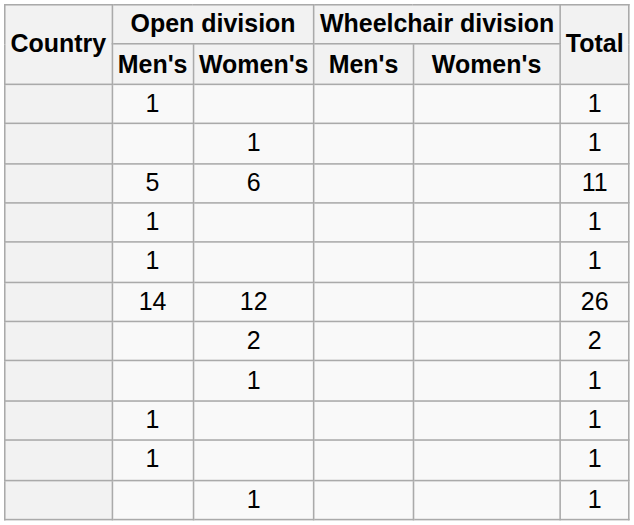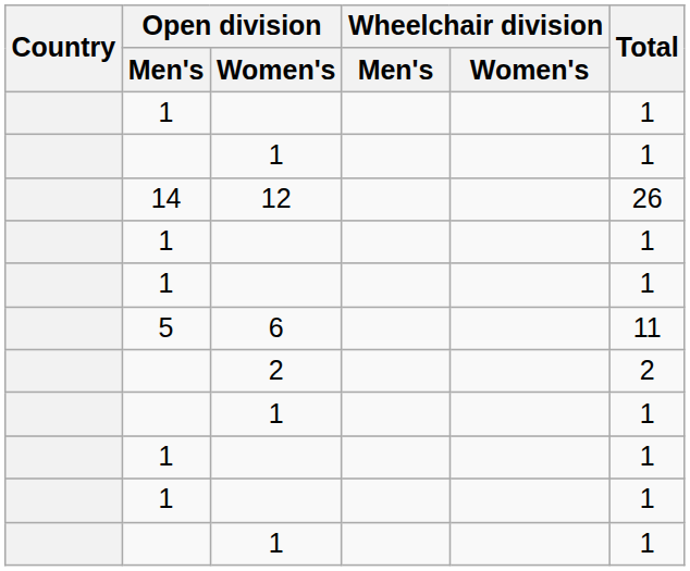 <table class="wikitable sortable plainrowheaders" style="text-align:center">
 <tr>
 <th scope="col" rowspan="2">Country</th>
 <th scope="col" class="unsortable" colspan="2">Open division</th>
 <th scope="col" class="unsortable" colspan="2">Wheelchair division</th>
 <th scope="col" rowspan="2">Total</th>
 </tr>
 <tr>
 <th scope="col">Men's</th>
 <th scope="col">Women's</th>
 <th scope="col">Men's</th>
 <th scope="col">Women's</th>
 </tr>
 <tr>
 <th scope="row"></th>
 <td>1</td>
 <td></td>
 <td></td>
 <td></td>
 <td>1</td>
 </tr>
 <tr>
 <th scope="row"></th>
 <td></td>
 <td>1</td>
 <td></td>
 <td></td>
 <td>1</td>
 </tr>
 <tr>
 <th scope="row"></th>
-<td>5</td>
-<td>6</td>
+<td>14</td>
+<td>12</td>
 <td></td>
 <td></td>
-<td>11</td>
+<td>26</td>
 </tr>
 <tr>
 <th scope="row"></th>
 <td>1</td>
 <td></td>
 <td></td>
 <td></td>
 <td>1</td>
 </tr>
 <tr>
 <th scope="row"></th>
 <td>1</td>
 <td></td>
 <td></td>
 <td></td>
 <td>1</td>
 </tr>
 <tr>
 <th scope="row"></th>
-<td>14</td>
-<td>12</td>
+<td>5</td>
+<td>6</td>
 <td></td>
 <td></td>
-<td>26</td>
+<td>11</td>
 </tr>
 <tr>
 <th scope="row"></th>
 <td></td>
 <td>2</td>
 <td></td>
 <td></td>
 <td>2</td>
 </tr>
 <tr>
 <th scope="row"></th>
 <td></td>
 <td>1</td>
 <td></td>
 <td></td>
 <td>1</td>
 </tr>
 <tr>
 <th scope="row"></th>
 <td>1</td>
 <td></td>
 <td></td>
 <td></td>
 <td>1</td>
 </tr>
 <tr>
 <th scope="row"></th>
 <td>1</td>
 <td></td>
 <td></td>
 <td></td>
 <td>1</td>
 </tr>
 <tr>
 <th scope="row"></th>
 <td></td>
 <td>1</td>
 <td></td>
 <td></td>
 <td>1</td>
 </tr>
 </table>
